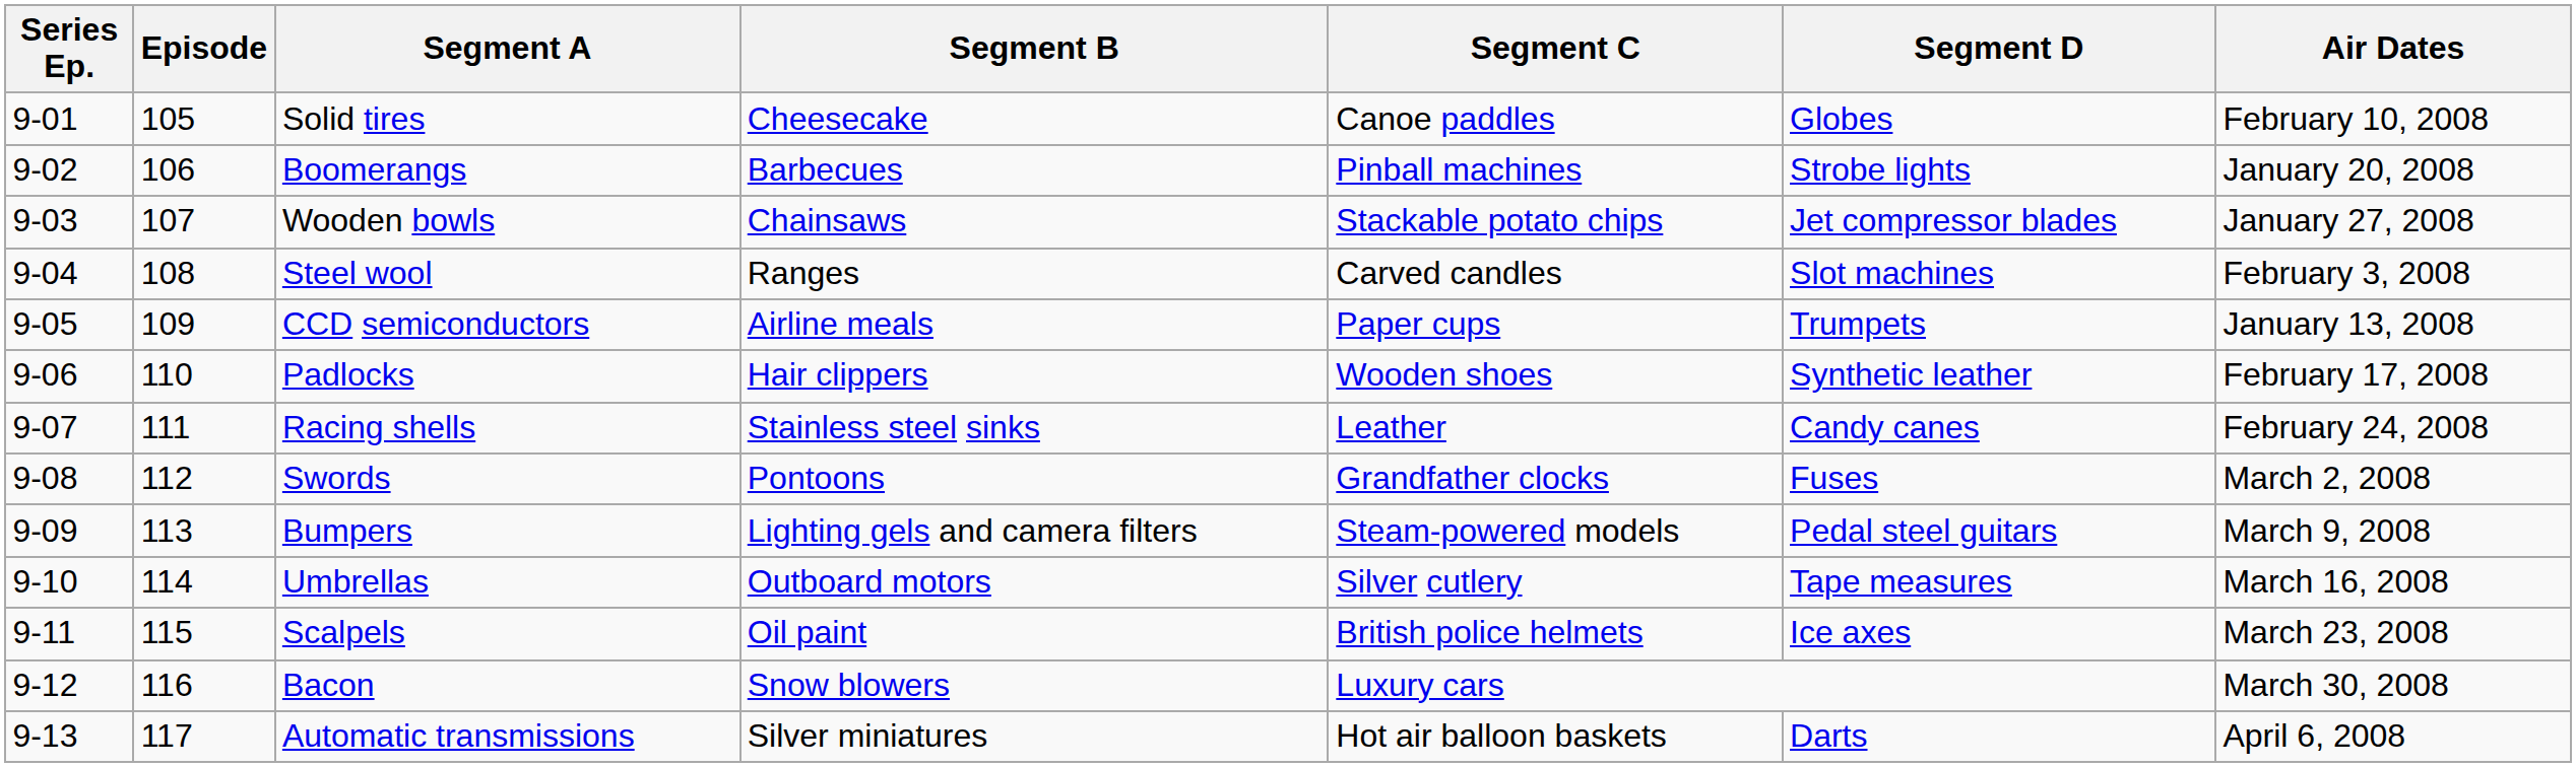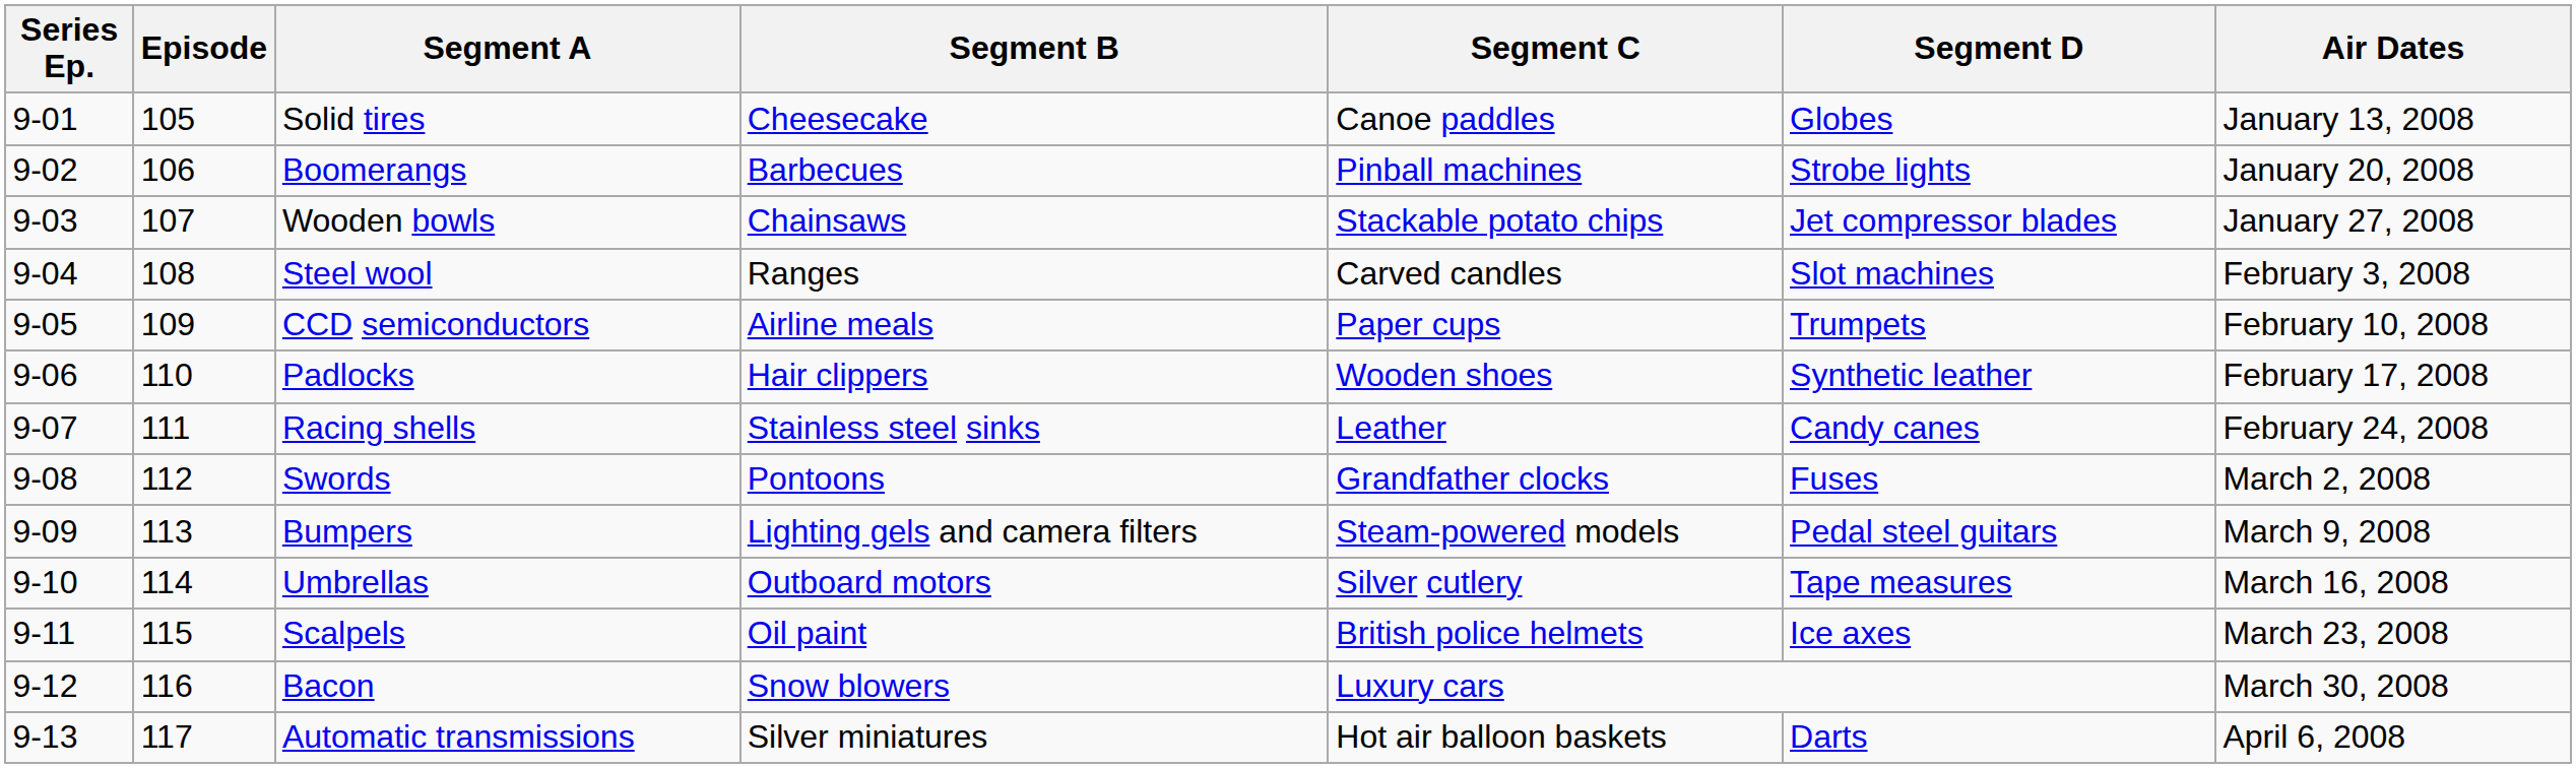 <table class="wikitable" style="width:100%;">
 <tr>
 <th style="width:5%;">Series Ep.</th>
 <th style="width:5%;">Episode</th>
 <th>Segment A</th>
 <th>Segment B</th>
 <th>Segment C</th>
 <th>Segment D</th>
 <th>Air Dates</th>
 </tr>
 <tr>
 <td>9-01</td>
 <td>105</td>
 <td>Solid <a href='#'>tires</a></td>
 <td><a href='#'>Cheesecake</a></td>
 <td>Canoe <a href='#'>paddles</a></td>
 <td><a href='#'>Globes</a></td>
-<td>February 10, 2008</td>
+<td>January 13, 2008</td>
 </tr>
 <tr>
 <td>9-02</td>
 <td>106</td>
 <td><a href='#'>Boomerangs</a></td>
 <td><a href='#'>Barbecues</a></td>
 <td><a href='#'>Pinball machines</a></td>
 <td><a href='#'>Strobe lights</a></td>
 <td>January 20, 2008</td>
 </tr>
 <tr>
 <td>9-03</td>
 <td>107</td>
 <td>Wooden <a href='#'>bowls</a></td>
 <td><a href='#'>Chainsaws</a></td>
 <td><a href='#'>Stackable potato chips</a></td>
 <td><a href='#'>Jet compressor blades</a></td>
 <td>January 27, 2008</td>
 </tr>
 <tr>
 <td>9-04</td>
 <td>108</td>
 <td><a href='#'>Steel wool</a></td>
 <td>Ranges</td>
 <td>Carved candles</td>
 <td><a href='#'>Slot machines</a></td>
 <td>February 3, 2008</td>
 </tr>
 <tr>
 <td>9-05</td>
 <td>109</td>
 <td><a href='#'>CCD</a> <a href='#'>semiconductors</a></td>
 <td><a href='#'>Airline meals</a></td>
 <td><a href='#'>Paper cups</a></td>
 <td><a href='#'>Trumpets</a></td>
-<td>January 13, 2008</td>
+<td>February 10, 2008</td>
 </tr>
 <tr>
 <td>9-06</td>
 <td>110</td>
 <td><a href='#'>Padlocks</a></td>
 <td><a href='#'>Hair clippers</a></td>
 <td><a href='#'>Wooden shoes</a></td>
 <td><a href='#'>Synthetic leather</a></td>
 <td>February 17, 2008</td>
 </tr>
 <tr>
 <td>9-07</td>
 <td>111</td>
 <td><a href='#'>Racing shells</a></td>
 <td><a href='#'>Stainless steel</a> <a href='#'>sinks</a></td>
 <td><a href='#'>Leather</a></td>
 <td><a href='#'>Candy canes</a></td>
 <td>February 24, 2008</td>
 </tr>
 <tr>
 <td>9-08</td>
 <td>112</td>
 <td><a href='#'>Swords</a></td>
 <td><a href='#'>Pontoons</a></td>
 <td><a href='#'>Grandfather clocks</a></td>
 <td><a href='#'>Fuses</a></td>
 <td>March 2, 2008</td>
 </tr>
 <tr>
 <td>9-09</td>
 <td>113</td>
 <td><a href='#'>Bumpers</a></td>
 <td><a href='#'>Lighting gels</a> and camera filters</td>
 <td><a href='#'>Steam-powered</a> models</td>
 <td><a href='#'>Pedal steel guitars</a></td>
 <td>March 9, 2008</td>
 </tr>
 <tr>
 <td>9-10</td>
 <td>114</td>
 <td><a href='#'>Umbrellas</a></td>
 <td><a href='#'>Outboard motors</a></td>
 <td><a href='#'>Silver</a> <a href='#'>cutlery</a></td>
 <td><a href='#'>Tape measures</a></td>
 <td>March 16, 2008</td>
 </tr>
 <tr>
 <td>9-11</td>
 <td>115</td>
 <td><a href='#'>Scalpels</a></td>
 <td><a href='#'>Oil paint</a></td>
 <td><a href='#'>British police helmets</a></td>
 <td><a href='#'>Ice axes</a></td>
 <td>March 23, 2008</td>
 </tr>
 <tr>
 <td>9-12</td>
 <td>116</td>
 <td><a href='#'>Bacon</a></td>
 <td><a href='#'>Snow blowers</a></td>
 <td colspan="2"><a href='#'>Luxury cars</a></td>
 <td>March 30, 2008</td>
 </tr>
 <tr>
 <td>9-13</td>
 <td>117</td>
 <td><a href='#'>Automatic transmissions</a></td>
 <td>Silver miniatures</td>
 <td>Hot air balloon baskets</td>
 <td><a href='#'>Darts</a></td>
 <td>April 6, 2008</td>
 </tr>
 </table>
